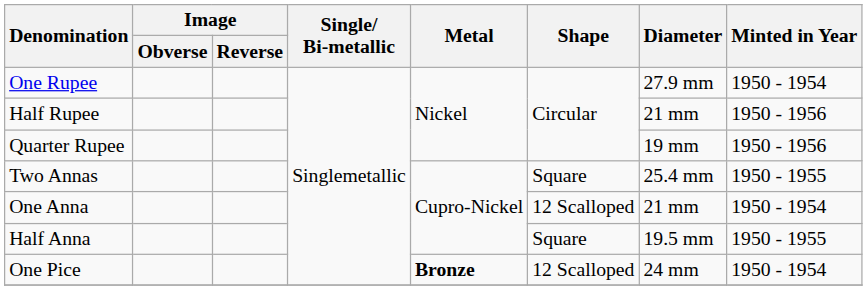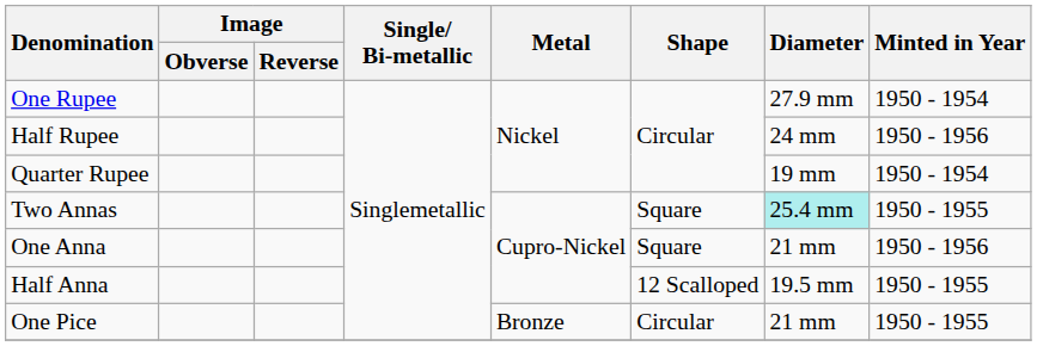 <table class="wikitable">
 <tr>
 <th rowspan="2">Denomination</th>
 <th colspan="2">Image</th>
 <th rowspan="2">Single/<br>Bi-metallic</th>
 <th rowspan="2">Metal</th>
 <th rowspan="2">Shape</th>
 <th rowspan="2">Diameter</th>
 <th rowspan="2">Minted in Year</th>
 </tr>
 <tr>
 <th>Obverse</th>
 <th>Reverse</th>
 </tr>
 <tr>
 <td><a href='#'>One Rupee</a></td>
 <td></td>
 <td></td>
 <td rowspan="7">Singlemetallic</td>
 <td rowspan="3"  >Nickel</td>
 <td rowspan="3">Circular</td>
 <td>27.9 mm</td>
 <td>1950 - 1954</td>
 </tr>
 <tr>
 <td>Half Rupee</td>
 <td></td>
 <td></td>
-<td>21 mm</td>
+<td>24 mm</td>
 <td>1950 - 1956</td>
 </tr>
 <tr>
 <td>Quarter Rupee</td>
 <td></td>
 <td></td>
 <td>19 mm</td>
-<td>1950 - 1956</td>
+<td>1950 - 1954</td>
 </tr>
 <tr>
 <td>Two Annas</td>
 <td></td>
 <td></td>
 <td rowspan="3"  >Cupro-Nickel</td>
 <td>Square</td>
-<td>25.4 mm</td>
+<td style="background: paleturquoise;">25.4 mm</td>
 <td>1950 - 1955</td>
 </tr>
 <tr>
 <td>One Anna</td>
 <td></td>
 <td></td>
-<td>12 Scalloped</td>
+<td>Square</td>
 <td>21 mm</td>
-<td>1950 - 1954</td>
+<td>1950 - 1956</td>
 </tr>
 <tr>
 <td>Half Anna</td>
 <td></td>
 <td></td>
-<td>Square</td>
+<td>12 Scalloped</td>
 <td>19.5 mm</td>
 <td>1950 - 1955</td>
 </tr>
 <tr>
 <td>One Pice</td>
 <td></td>
 <td></td>
-<td><strong>Bronze</strong></td>
-<td>12 Scalloped</td>
-<td>24 mm</td>
-<td>1950 - 1954</td>
+<td>Bronze</td>
+<td>Circular</td>
+<td>21 mm</td>
+<td>1950 - 1955</td>
 </tr>
 <tr>
 </tr>
 </table>
